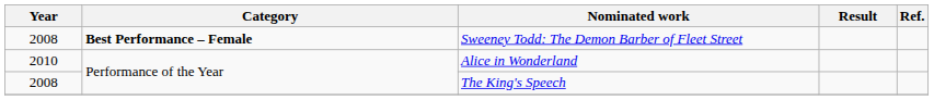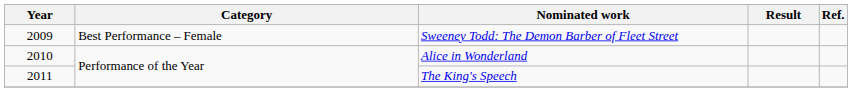 <table class=wikitable>
 <tr>
 <th scope="col" style="width:5em;">Year</th>
 <th scope="col" style="width:26em;">Category</th>
 <th scope="col" style="width:25em;">Nominated work</th>
 <th scope="col" style="width:5em;">Result</th>
 <th>Ref.</th>
 </tr>
 <tr>
-<td style="text-align:center;">2008</td>
-<td><strong>Best Performance – Female</strong></td>
+<td style="text-align:center;">2009</td>
+<td>Best Performance – Female</td>
 <td><em><a href='#'>Sweeney Todd: The Demon Barber of Fleet Street</a></em></td>
 <td></td>
 <td></td>
 </tr>
 <tr>
 <td align="center">2010</td>
 <td rowspan="2">Performance of the Year</td>
 <td><em><a href='#'>Alice in Wonderland</a></em></td>
 <td></td>
 <td></td>
 </tr>
 <tr>
-<td align="center">2008</td>
+<td align="center">2011</td>
 <td><em><a href='#'>The King's Speech</a></em></td>
 <td></td>
 <td></td>
 </tr>
 <tr>
 </tr>
 </table>
